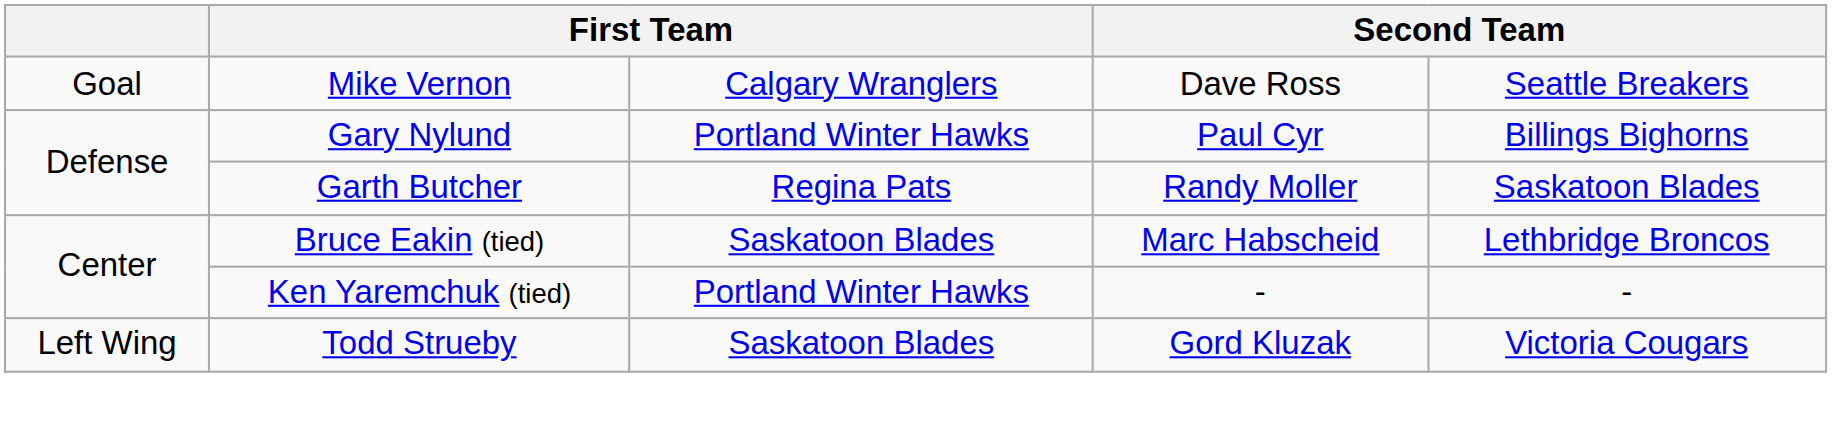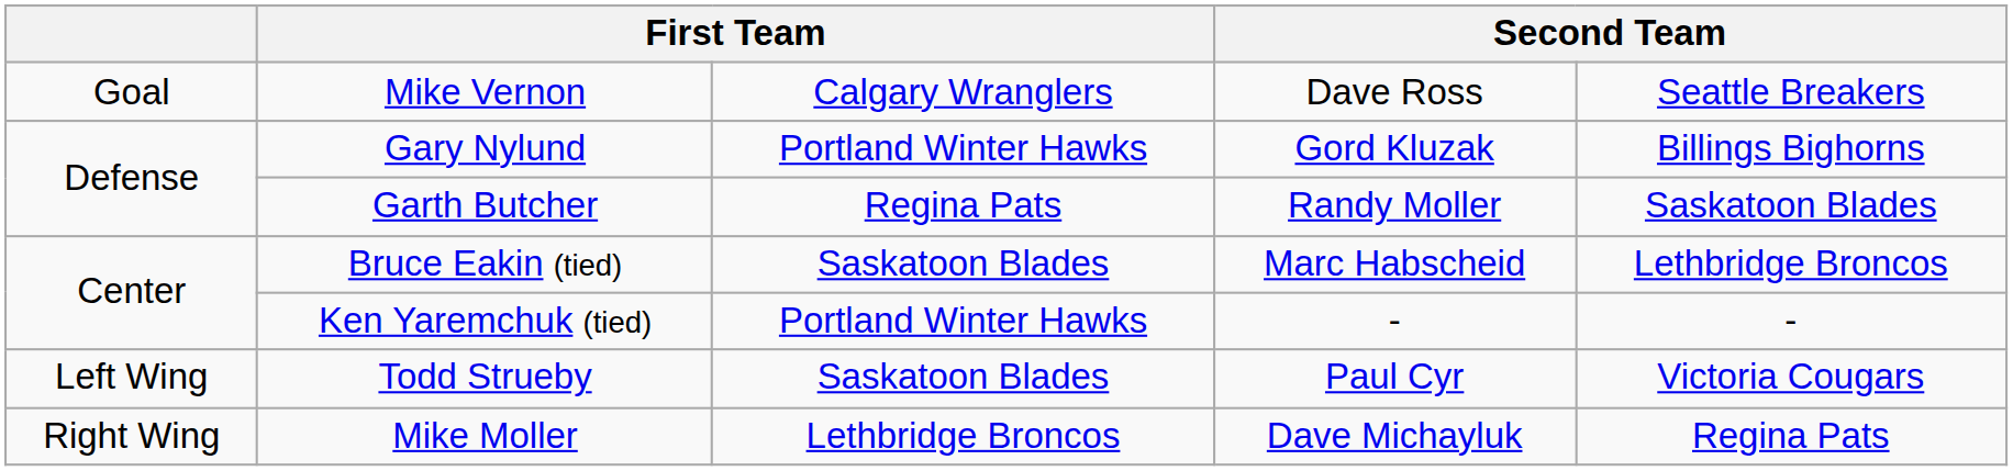 <table class="wikitable" style="text-align:center;" width="70%">
 <tr>
 <th></th>
 <th colspan="2">First Team</th>
 <th colspan="2">Second Team</th>
 </tr>
 <tr>
 <td>Goal</td>
 <td><a href='#'>Mike Vernon</a></td>
 <td><a href='#'>Calgary Wranglers</a></td>
 <td>Dave Ross</td>
 <td><a href='#'>Seattle Breakers</a></td>
 </tr>
 <tr>
 <td rowspan="2">Defense</td>
 <td><a href='#'>Gary Nylund</a></td>
 <td><a href='#'>Portland Winter Hawks</a></td>
-<td><a href='#'>Paul Cyr</a></td>
+<td><a href='#'>Gord Kluzak</a></td>
 <td><a href='#'>Billings Bighorns</a></td>
 </tr>
 <tr>
 <td><a href='#'>Garth Butcher</a></td>
 <td><a href='#'>Regina Pats</a></td>
 <td><a href='#'>Randy Moller</a></td>
 <td><a href='#'>Saskatoon Blades</a></td>
 </tr>
 <tr>
 <td rowspan="2">Center</td>
 <td><a href='#'>Bruce Eakin</a> <small>(tied)</small></td>
 <td><a href='#'>Saskatoon Blades</a></td>
 <td><a href='#'>Marc Habscheid</a></td>
 <td><a href='#'>Lethbridge Broncos</a></td>
 </tr>
 <tr>
 <td><a href='#'>Ken Yaremchuk</a> <small>(tied)</small></td>
 <td><a href='#'>Portland Winter Hawks</a></td>
 <td>-</td>
 <td>-</td>
 </tr>
 <tr>
 <td>Left Wing</td>
 <td><a href='#'>Todd Strueby</a></td>
 <td><a href='#'>Saskatoon Blades</a></td>
-<td><a href='#'>Gord Kluzak</a></td>
+<td><a href='#'>Paul Cyr</a></td>
 <td><a href='#'>Victoria Cougars</a></td>
 </tr>
+<tr>
+<td>Right Wing</td>
+<td><a href='#'>Mike Moller</a></td>
+<td><a href='#'>Lethbridge Broncos</a></td>
+<td><a href='#'>Dave Michayluk</a></td>
+<td><a href='#'>Regina Pats</a></td>
+</tr>
 </table>
